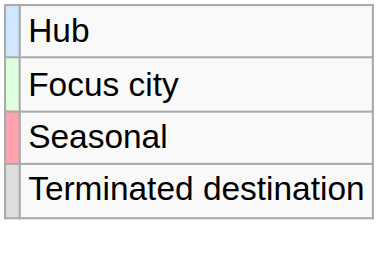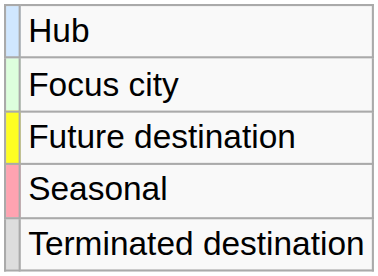 <table class="wikitable">
 <tr>
 <td style="background:#d0e7ff"></td>
 <td>Hub</td>
 </tr>
 <tr>
 <td style="background:#dfd"></td>
 <td>Focus city</td>
 </tr>
 <tr>
+<td style="background:#fefe22"></td>
+<td>Future destination</td>
+</tr>
+<tr>
 <td style="background:#ffa3b1"></td>
 <td>Seasonal</td>
 </tr>
 <tr>
 <td style="background:#ddd"></td>
 <td>Terminated destination</td>
 </tr>
 </table>
